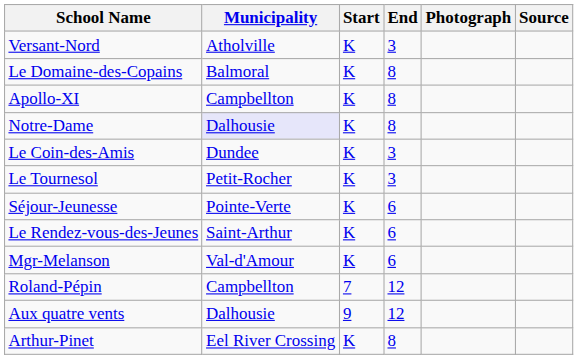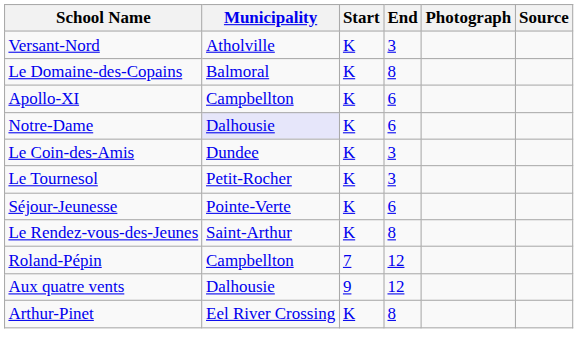 <table class="wikitable sortable">
 <tr>
 <th>School Name</th>
 <th><a href='#'>Municipality</a></th>
 <th>Start</th>
 <th>End</th>
 <th>Photograph</th>
 <th>Source</th>
 </tr>
 <tr>
 <td><a href='#'>Versant-Nord</a></td>
 <td><a href='#'>Atholville</a></td>
 <td><a href='#'>K</a></td>
 <td><a href='#'>3</a></td>
 <td></td>
 <td></td>
 </tr>
 <tr>
 <td><a href='#'>Le Domaine-des-Copains</a></td>
 <td><a href='#'>Balmoral</a></td>
 <td><a href='#'>K</a></td>
 <td><a href='#'>8</a></td>
 <td></td>
 <td></td>
 </tr>
 <tr>
 <td><a href='#'>Apollo-XI</a></td>
 <td><a href='#'>Campbellton</a></td>
 <td><a href='#'>K</a></td>
-<td><a href='#'>8</a></td>
+<td><a href='#'>6</a></td>
 <td></td>
 <td></td>
 </tr>
 <tr>
 <td><a href='#'>Notre-Dame</a></td>
 <td style="background: lavender;"><a href='#'>Dalhousie</a></td>
 <td><a href='#'>K</a></td>
-<td><a href='#'>8</a></td>
+<td><a href='#'>6</a></td>
 <td></td>
 <td></td>
 </tr>
 <tr>
 <td><a href='#'>Le Coin-des-Amis</a></td>
 <td><a href='#'>Dundee</a></td>
 <td><a href='#'>K</a></td>
 <td><a href='#'>3</a></td>
 <td></td>
 <td></td>
 </tr>
 <tr>
 <td><a href='#'>Le Tournesol</a></td>
 <td><a href='#'>Petit-Rocher</a></td>
 <td><a href='#'>K</a></td>
 <td><a href='#'>3</a></td>
 <td></td>
 <td></td>
 </tr>
 <tr>
 <td><a href='#'>Séjour-Jeunesse</a></td>
 <td><a href='#'>Pointe-Verte</a></td>
 <td><a href='#'>K</a></td>
 <td><a href='#'>6</a></td>
 <td></td>
 <td></td>
 </tr>
 <tr>
 <td><a href='#'>Le Rendez-vous-des-Jeunes</a></td>
 <td><a href='#'>Saint-Arthur</a></td>
 <td><a href='#'>K</a></td>
-<td><a href='#'>6</a></td>
-<td></td>
-<td></td>
-</tr>
-<tr>
-<td><a href='#'>Mgr-Melanson</a></td>
-<td><a href='#'>Val-d'Amour</a></td>
-<td><a href='#'>K</a></td>
-<td><a href='#'>6</a></td>
+<td><a href='#'>8</a></td>
 <td></td>
 <td></td>
 </tr>
 <tr>
 <td><a href='#'>Roland-Pépin</a></td>
 <td><a href='#'>Campbellton</a></td>
 <td><a href='#'>7</a></td>
 <td><a href='#'>12</a></td>
 <td></td>
 <td></td>
 </tr>
 <tr>
 <td><a href='#'>Aux quatre vents</a></td>
 <td><a href='#'>Dalhousie</a></td>
 <td><a href='#'>9</a></td>
 <td><a href='#'>12</a></td>
 <td></td>
 <td></td>
 </tr>
 <tr>
 <td><a href='#'>Arthur-Pinet</a></td>
 <td><a href='#'>Eel River Crossing</a></td>
 <td><a href='#'>K</a></td>
 <td><a href='#'>8</a></td>
 <td></td>
 <td></td>
 </tr>
 </table>
